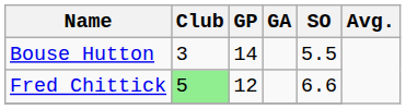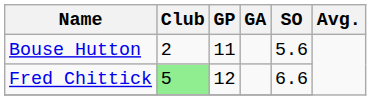 <table class="wikitable">
 <tr>
 <th>Name</th>
 <th>Club</th>
 <th>GP</th>
 <th>GA</th>
 <th>SO</th>
 <th>Avg.</th>
 </tr>
 <tr>
 <td><a href='#'>Bouse Hutton</a></td>
-<td>3</td>
-<td>14</td>
+<td>2</td>
+<td>11</td>
 <td></td>
-<td>5.5</td>
+<td>5.6</td>
 </tr>
 <tr>
 <td><a href='#'>Fred Chittick</a></td>
 <td style="background: lightgreen;">5</td>
 <td>12</td>
 <td></td>
 <td>6.6</td>
 </tr>
 <tr>
 </tr>
 </table>
